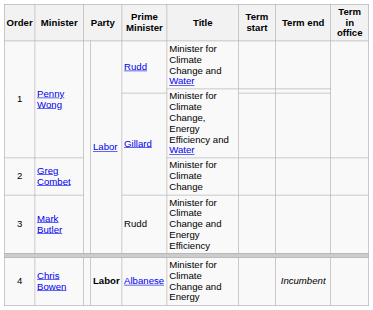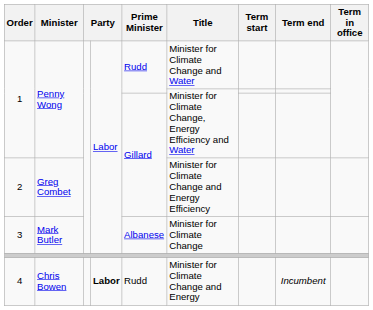 <table class="wikitable">
 <tr>
 <th width=5>Order</th>
 <th width=150>Minister</th>
 <th width=75 colspan="2">Party</th>
 <th width=75>Prime Minister</th>
 <th width=375>Title</th>
 <th width=150>Term start</th>
 <th width=150>Term end</th>
 <th width=130>Term in office</th>
 </tr>
 <tr>
 <td rowspan=3 align=center>1</td>
 <td rowspan=3><a href='#'>Penny Wong</a></td>
 <td rowspan="5" > </td>
 <td rowspan=5><a href='#'>Labor</a></td>
 <td rowspan=2><a href='#'>Rudd</a></td>
 <td>Minister for Climate Change and <a href='#'>Water</a></td>
 <td align=center></td>
 <td align=center></td>
 <td rowspan=3 align=right></td>
 </tr>
 <tr>
 <td rowspan=2>Minister for Climate Change, Energy Efficiency and <a href='#'>Water</a></td>
 <td align=center></td>
 <td align=center></td>
 </tr>
 <tr>
 <td rowspan=2><a href='#'>Gillard</a></td>
 <td align=center></td>
 <td align=center></td>
 </tr>
 <tr>
 <td align=center>2</td>
 <td><a href='#'>Greg Combet</a></td>
-<td>Minister for Climate Change</td>
+<td>Minister for Climate Change and Energy Efficiency</td>
 <td align=center></td>
 <td align=center></td>
 <td align=right><strong></strong></td>
 </tr>
 <tr>
 <td align=center>3</td>
 <td><a href='#'>Mark Butler</a></td>
-<td>Rudd</td>
-<td>Minister for Climate Change and Energy Efficiency</td>
+<td><a href='#'>Albanese</a></td>
+<td>Minister for Climate Change</td>
 <td align=center></td>
 <td align=center></td>
 <td align=right></td>
 </tr>
 <tr>
 <th colspan=9 style="background: #cccccc;"></th>
 </tr>
 <tr>
 <td align=center>4</td>
 <td><a href='#'>Chris Bowen</a></td>
 <td></td>
 <td><strong>Labor</strong></td>
-<td><a href='#'>Albanese</a></td>
+<td>Rudd</td>
 <td>Minister for Climate Change and Energy</td>
 <td align=center></td>
 <td align=center><em>Incumbent</em></td>
 <td align=right></td>
 </tr>
 </table>
